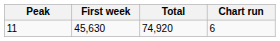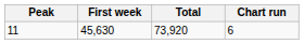 <table class="wikitable">
 <tr>
 <th width="100">Peak</th>
 <th width="100">First week</th>
 <th width="100">Total</th>
 <th width="100">Chart run</th>
 </tr>
 <tr>
 <td>11</td>
 <td>45,630</td>
-<td>74,920</td>
+<td>73,920</td>
 <td>6</td>
 </tr>
 </table>
